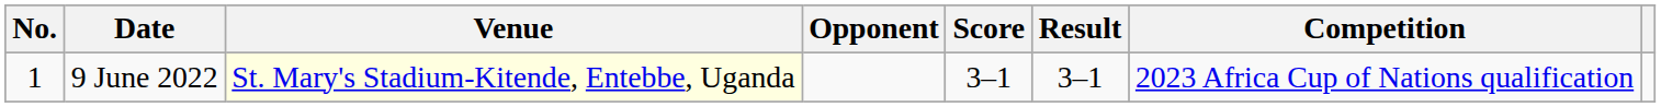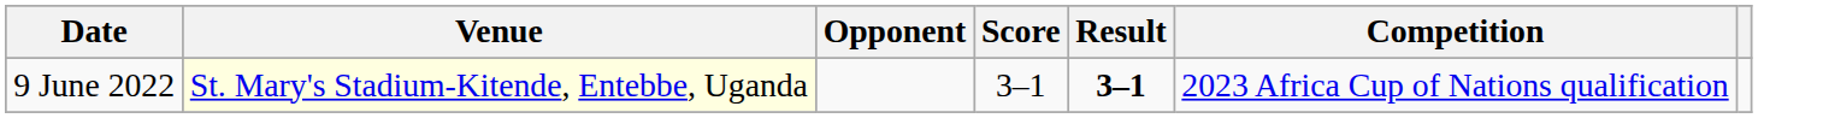 <table class="wikitable">
 <tr>
-<th scope="col">No.</th>
 <th scope="col">Date</th>
 <th scope="col">Venue</th>
 <th scope="col">Opponent</th>
 <th scope="col">Score</th>
 <th scope="col">Result</th>
 <th scope="col">Competition</th>
 <th scope="col"></th>
 </tr>
 <tr>
-<td align="center">1</td>
 <td>9 June 2022</td>
 <td style="background: lightyellow;"><a href='#'>St. Mary's Stadium-Kitende</a>, <a href='#'>Entebbe</a>, Uganda</td>
 <td></td>
 <td align="center">3–1</td>
-<td align="center">3–1</td>
+<td align="center"><strong>3–1</strong></td>
 <td><a href='#'>2023 Africa Cup of Nations qualification</a></td>
 <td align="center"></td>
 </tr>
 </table>
